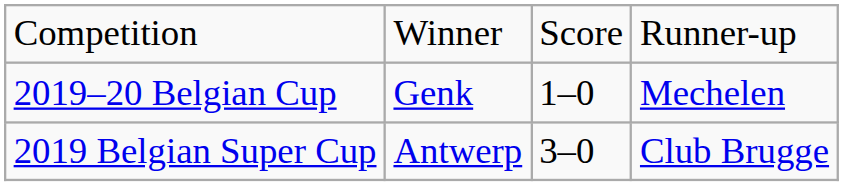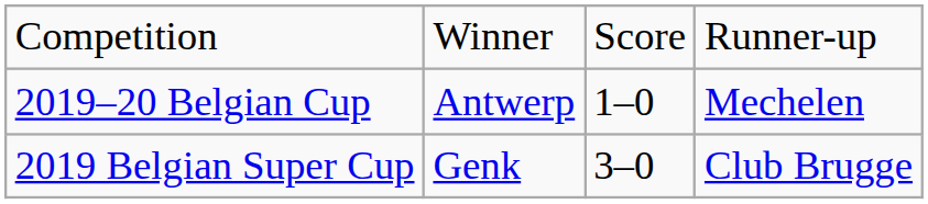 <table class="wikitable">
 <tr>
 <td>Competition</td>
 <td>Winner</td>
 <td>Score</td>
 <td>Runner-up</td>
 </tr>
 <tr>
 <td align=left><a href='#'>2019–20 Belgian Cup</a></td>
-<td><a href='#'>Genk</a></td>
+<td><a href='#'>Antwerp</a></td>
 <td align=left>1–0</td>
 <td><a href='#'>Mechelen</a></td>
 </tr>
 <tr>
 <td><a href='#'>2019 Belgian Super Cup</a></td>
-<td><a href='#'>Antwerp</a></td>
+<td><a href='#'>Genk</a></td>
 <td align=left>3–0</td>
 <td><a href='#'>Club Brugge</a></td>
 </tr>
 </table>
